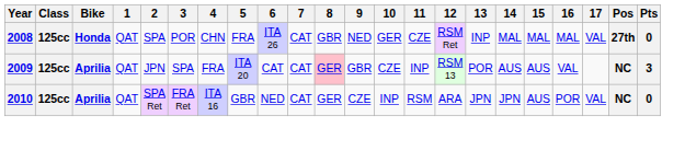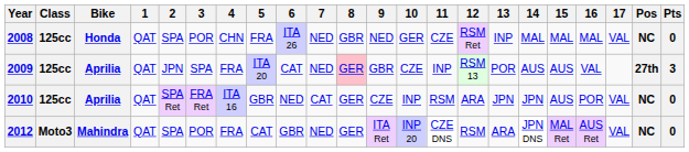 <table class="wikitable" style="text-align:center">
 <tr>
 <th>Year</th>
 <th>Class</th>
 <th>Bike</th>
 <th>1</th>
 <th>2</th>
 <th>3</th>
 <th>4</th>
 <th>5</th>
 <th>6</th>
 <th>7</th>
 <th>8</th>
 <th>9</th>
 <th>10</th>
 <th>11</th>
 <th>12</th>
 <th>13</th>
 <th>14</th>
 <th>15</th>
 <th>16</th>
 <th>17</th>
 <th>Pos</th>
 <th>Pts</th>
 </tr>
 <tr>
 <th><a href='#'>2008</a></th>
 <th>125cc</th>
 <th><a href='#'>Honda</a></th>
 <td><a href='#'>QAT</a></td>
 <td><a href='#'>SPA</a></td>
 <td><a href='#'>POR</a></td>
 <td><a href='#'>CHN</a></td>
 <td><a href='#'>FRA</a></td>
 <td style="background:#CFCFFF;"><a href='#'>ITA</a><br><small>26</small></td>
-<td><a href='#'>CAT</a></td>
+<td><a href='#'>NED</a></td>
 <td><a href='#'>GBR</a></td>
 <td><a href='#'>NED</a></td>
 <td><a href='#'>GER</a></td>
 <td><a href='#'>CZE</a></td>
 <td style="background:#EFCFFF;"><a href='#'>RSM</a><br><small>Ret</small></td>
 <td><a href='#'>INP</a></td>
 <td><a href='#'>MAL</a></td>
 <td><a href='#'>MAL</a></td>
 <td><a href='#'>MAL</a></td>
 <td><a href='#'>VAL</a></td>
-<th>27th</th>
+<th>NC</th>
 <th>0</th>
 </tr>
 <tr>
 <th><a href='#'>2009</a></th>
 <th>125cc</th>
 <th><a href='#'>Aprilia</a></th>
 <td><a href='#'>QAT</a></td>
 <td><a href='#'>JPN</a></td>
 <td><a href='#'>SPA</a></td>
 <td><a href='#'>FRA</a></td>
 <td style="background:#CFCFFF;"><a href='#'>ITA</a><br><small>20</small></td>
 <td><a href='#'>CAT</a></td>
-<td><a href='#'>CAT</a></td>
+<td><a href='#'>NED</a></td>
 <td style="background: pink;"><a href='#'>GER</a></td>
 <td><a href='#'>GBR</a></td>
 <td><a href='#'>CZE</a></td>
 <td><a href='#'>INP</a></td>
 <td style="background:#DFFFDF;"><a href='#'>RSM</a><br><small>13</small></td>
 <td><a href='#'>POR</a></td>
 <td><a href='#'>AUS</a></td>
 <td><a href='#'>AUS</a></td>
 <td><a href='#'>VAL</a></td>
 <td></td>
-<th>NC</th>
+<th>27th</th>
 <th>3</th>
 </tr>
 <tr>
 <th><a href='#'>2010</a></th>
 <th>125cc</th>
 <th><a href='#'>Aprilia</a></th>
 <td><a href='#'>QAT</a></td>
 <td style="background:#EFCFFF;"><a href='#'>SPA</a><br><small>Ret</small></td>
 <td style="background:#EFCFFF;"><a href='#'>FRA</a><br><small>Ret</small></td>
 <td style="background:#CFCFFF;"><a href='#'>ITA</a><br><small>16</small></td>
 <td><a href='#'>GBR</a></td>
 <td><a href='#'>NED</a></td>
 <td><a href='#'>CAT</a></td>
 <td><a href='#'>GER</a></td>
 <td><a href='#'>CZE</a></td>
 <td><a href='#'>INP</a></td>
 <td><a href='#'>RSM</a></td>
 <td><a href='#'>ARA</a></td>
 <td><a href='#'>JPN</a></td>
 <td><a href='#'>JPN</a></td>
 <td><a href='#'>AUS</a></td>
 <td><a href='#'>POR</a></td>
 <td><a href='#'>VAL</a></td>
 <th>NC</th>
 <th>0</th>
 </tr>
+<tr>
+<th><a href='#'>2012</a></th>
+<th>Moto3</th>
+<th><a href='#'>Mahindra</a></th>
+<td><a href='#'>QAT</a></td>
+<td><a href='#'>SPA</a></td>
+<td><a href='#'>POR</a></td>
+<td><a href='#'>FRA</a></td>
+<td><a href='#'>CAT</a></td>
+<td><a href='#'>GBR</a></td>
+<td><a href='#'>NED</a></td>
+<td><a href='#'>GER</a></td>
+<td style="background:#EFCFFF;"><a href='#'>ITA</a><br><small>Ret</small></td>
+<td style="background:#CFCFFF;"><a href='#'>INP</a><br><small>20</small></td>
+<td style="background:#FFFFFF;"><a href='#'>CZE</a><br><small>DNS</small></td>
+<td><a href='#'>RSM</a></td>
+<td><a href='#'>ARA</a></td>
+<td style="background:#FFFFFF;"><a href='#'>JPN</a><br><small>DNS</small></td>
+<td style="background:#EFCFFF;"><a href='#'>MAL</a><br><small>Ret</small></td>
+<td style="background:#EFCFFF;"><a href='#'>AUS</a><br><small>Ret</small></td>
+<td><a href='#'>VAL</a></td>
+<th>NC</th>
+<th>0</th>
+</tr>
 </table>
